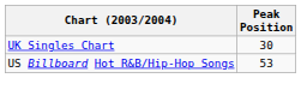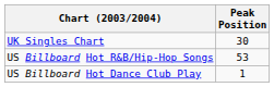 <table class="wikitable">
 <tr>
 <th>Chart (2003/2004)</th>
 <th>Peak<br>Position</th>
 </tr>
 <tr>
 <td><a href='#'>UK Singles Chart</a></td>
 <td align="center">30</td>
 </tr>
 <tr>
 <td>US <em><a href='#'>Billboard</a></em> <a href='#'>Hot R&B/Hip-Hop Songs</a></td>
 <td align="center">53</td>
 </tr>
+<tr>
+<td>US <em>Billboard</em> <a href='#'>Hot Dance Club Play</a></td>
+<td align="center">1</td>
+</tr>
 </table>
